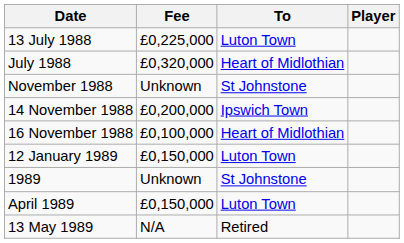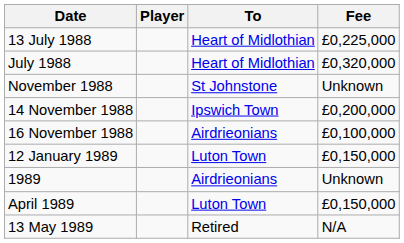 <table class="wikitable sortable" style="font-size:95%">
 <tr>
 <th>Date</th>
+<th>Player</th>
+<th>To</th>
 <th>Fee</th>
-<th>To</th>
-<th>Player</th>
 </tr>
 <tr>
 <td>13 July 1988</td>
+<td> </td>
+<td><a href='#'>Heart of Midlothian</a></td>
 <td>£0,225,000</td>
-<td><a href='#'>Luton Town</a></td>
-<td> </td>
 </tr>
 <tr>
 <td> July 1988</td>
+<td> </td>
+<td><a href='#'>Heart of Midlothian</a></td>
 <td>£0,320,000</td>
-<td><a href='#'>Heart of Midlothian</a></td>
-<td> </td>
 </tr>
 <tr>
 <td> November 1988</td>
+<td> </td>
+<td><a href='#'>St Johnstone</a></td>
 <td>Unknown</td>
-<td><a href='#'>St Johnstone</a></td>
-<td> </td>
 </tr>
 <tr>
 <td>14 November 1988</td>
+<td> </td>
+<td><a href='#'>Ipswich Town</a></td>
 <td>£0,200,000</td>
-<td><a href='#'>Ipswich Town</a></td>
-<td> </td>
 </tr>
 <tr>
 <td>16 November 1988</td>
+<td> </td>
+<td><a href='#'>Airdrieonians</a></td>
 <td>£0,100,000</td>
-<td><a href='#'>Heart of Midlothian</a></td>
-<td> </td>
 </tr>
 <tr>
 <td>12 January 1989</td>
+<td> </td>
+<td><a href='#'>Luton Town</a></td>
 <td>£0,150,000</td>
-<td><a href='#'>Luton Town</a></td>
-<td> </td>
 </tr>
 <tr>
 <td>  1989</td>
+<td> </td>
+<td><a href='#'>Airdrieonians</a></td>
 <td>Unknown</td>
-<td><a href='#'>St Johnstone</a></td>
-<td> </td>
 </tr>
 <tr>
 <td> April 1989</td>
+<td> </td>
+<td><a href='#'>Luton Town</a></td>
 <td>£0,150,000</td>
-<td><a href='#'>Luton Town</a></td>
-<td> </td>
 </tr>
 <tr>
 <td>13 May 1989</td>
+<td> </td>
+<td>Retired</td>
 <td>N/A</td>
-<td>Retired</td>
-<td> </td>
 </tr>
 </table>
